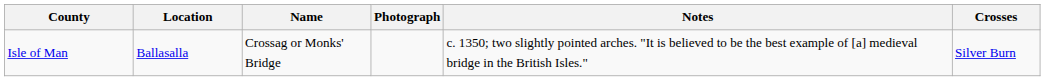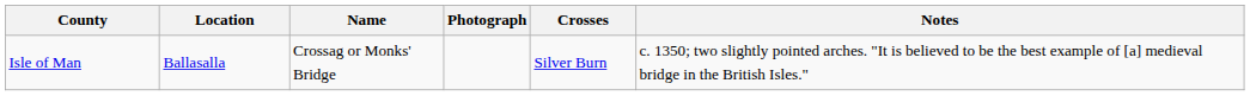 <table class="wikitable sortable" style="width:100%; border:0; text-align:left; line-height:150%;">
 <tr>
 <th scope="col"  style="width:150px">County</th>
 <th scope="col"  style="width:125px">Location</th>
 <th scope="col"  style="width:150px">Name</th>
 <th scope="col"  style="width:75px" class="unsortable">Photograph</th>
+<th scope="col"  style="width:100px">Crosses</th>
 <th class="unsortable">Notes</th>
-<th scope="col"  style="width:100px">Crosses</th>
 </tr>
 <tr>
 <td><a href='#'>Isle of Man</a></td>
 <td><a href='#'>Ballasalla</a><br><small></small></td>
 <td>Crossag or Monks' Bridge</td>
 <td></td>
+<td><a href='#'>Silver Burn</a></td>
 <td>c. 1350; two slightly pointed arches. "It is believed to be the best example of [a] medieval bridge in the British Isles."</td>
-<td><a href='#'>Silver Burn</a></td>
 </tr>
 </table>
